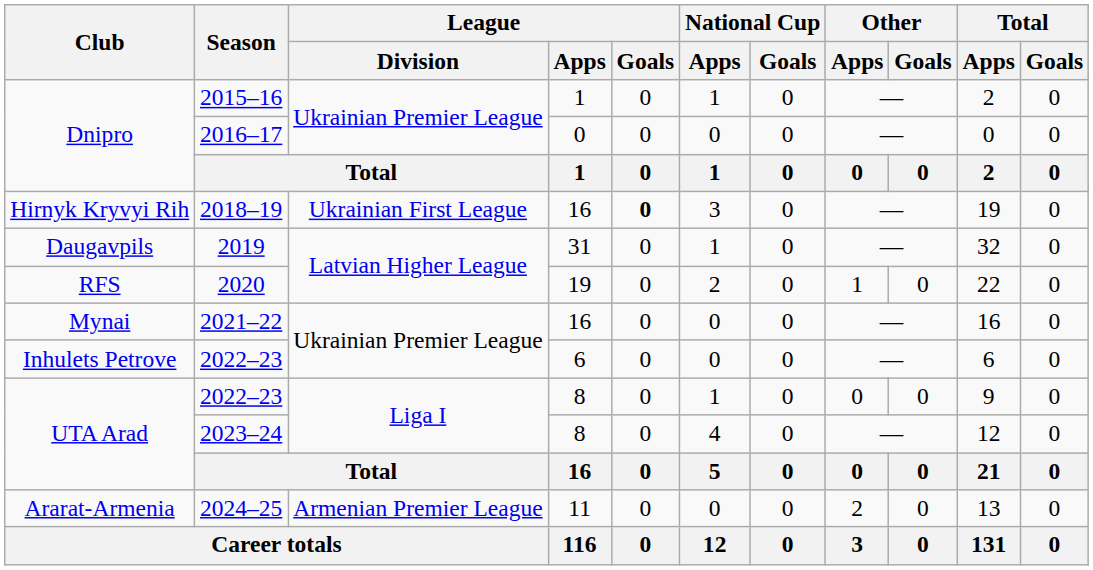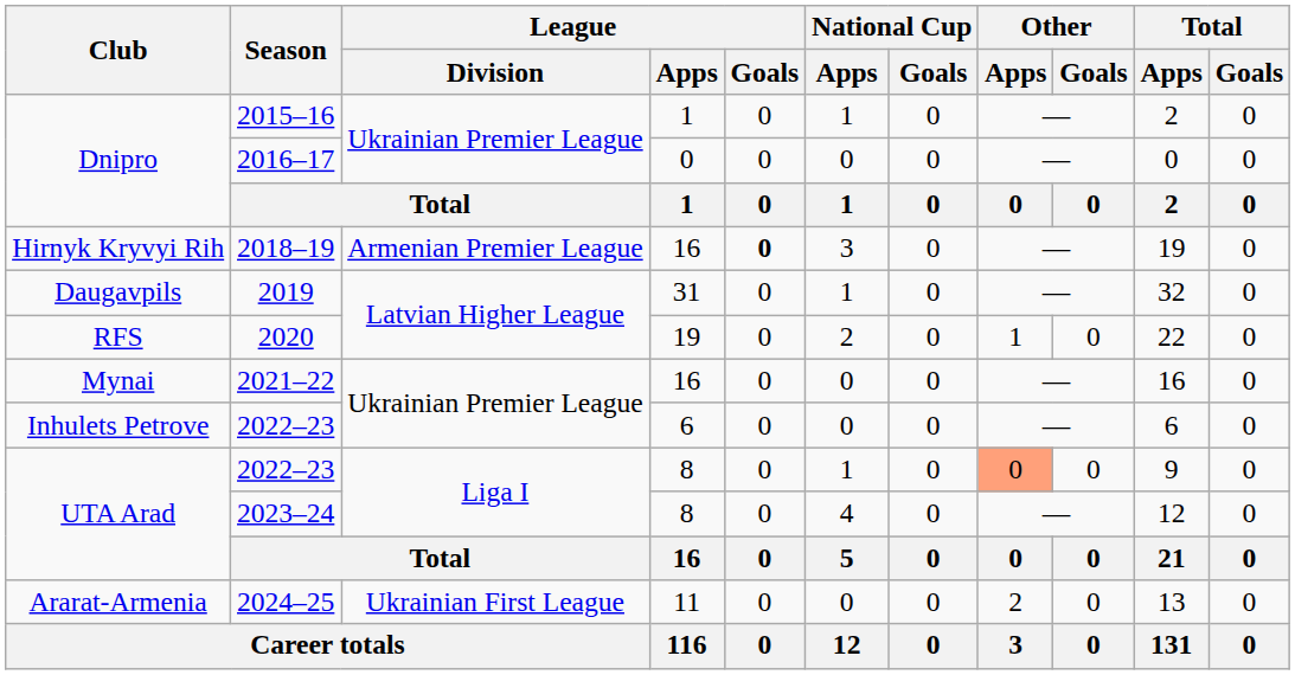 <table class="wikitable" style="text-align:center">
 <tr>
 <th rowspan="2">Club</th>
 <th rowspan="2">Season</th>
 <th colspan="3">League</th>
 <th colspan="2">National Cup</th>
 <th colspan="2">Other</th>
 <th colspan="2">Total</th>
 </tr>
 <tr>
 <th>Division</th>
 <th>Apps</th>
 <th>Goals</th>
 <th>Apps</th>
 <th>Goals</th>
 <th>Apps</th>
 <th>Goals</th>
 <th>Apps</th>
 <th>Goals</th>
 </tr>
 <tr>
 <td rowspan="3"><a href='#'>Dnipro</a></td>
 <td><a href='#'>2015–16</a></td>
 <td rowspan="2"><a href='#'>Ukrainian Premier League</a></td>
 <td>1</td>
 <td>0</td>
 <td>1</td>
 <td>0</td>
 <td colspan="2">—</td>
 <td>2</td>
 <td>0</td>
 </tr>
 <tr>
 <td><a href='#'>2016–17</a></td>
 <td>0</td>
 <td>0</td>
 <td>0</td>
 <td>0</td>
 <td colspan="2">—</td>
 <td>0</td>
 <td>0</td>
 </tr>
 <tr>
 <th colspan="2">Total</th>
 <th>1</th>
 <th>0</th>
 <th>1</th>
 <th>0</th>
 <th>0</th>
 <th>0</th>
 <th>2</th>
 <th>0</th>
 </tr>
 <tr>
 <td><a href='#'>Hirnyk Kryvyi Rih</a></td>
 <td><a href='#'>2018–19</a></td>
-<td><a href='#'>Ukrainian First League</a></td>
+<td><a href='#'>Armenian Premier League</a></td>
 <td>16</td>
 <td><strong>0</strong></td>
 <td>3</td>
 <td>0</td>
 <td colspan="2">—</td>
 <td>19</td>
 <td>0</td>
 </tr>
 <tr>
 <td><a href='#'>Daugavpils</a></td>
 <td><a href='#'>2019</a></td>
 <td rowspan="2"><a href='#'>Latvian Higher League</a></td>
 <td>31</td>
 <td>0</td>
 <td>1</td>
 <td>0</td>
 <td colspan="2">—</td>
 <td>32</td>
 <td>0</td>
 </tr>
 <tr>
 <td><a href='#'>RFS</a></td>
 <td><a href='#'>2020</a></td>
 <td>19</td>
 <td>0</td>
 <td>2</td>
 <td>0</td>
 <td>1</td>
 <td>0</td>
 <td>22</td>
 <td>0</td>
 </tr>
 <tr>
 <td><a href='#'>Mynai</a></td>
 <td><a href='#'>2021–22</a></td>
 <td rowspan="2">Ukrainian Premier League</td>
 <td>16</td>
 <td>0</td>
 <td>0</td>
 <td>0</td>
 <td colspan="2">—</td>
 <td>16</td>
 <td>0</td>
 </tr>
 <tr>
 <td><a href='#'>Inhulets Petrove</a></td>
 <td><a href='#'>2022–23</a></td>
 <td>6</td>
 <td>0</td>
 <td>0</td>
 <td>0</td>
 <td colspan="2">—</td>
 <td>6</td>
 <td>0</td>
 </tr>
 <tr>
 <td rowspan="3"><a href='#'>UTA Arad</a></td>
 <td><a href='#'>2022–23</a></td>
 <td rowspan="2"><a href='#'>Liga I</a></td>
 <td>8</td>
 <td>0</td>
 <td>1</td>
 <td>0</td>
-<td>0</td>
+<td style="background: lightsalmon;">0</td>
 <td>0</td>
 <td>9</td>
 <td>0</td>
 </tr>
 <tr>
 <td><a href='#'>2023–24</a></td>
 <td>8</td>
 <td>0</td>
 <td>4</td>
 <td>0</td>
 <td colspan="2">—</td>
 <td>12</td>
 <td>0</td>
 </tr>
 <tr>
 <th colspan="2">Total</th>
 <th>16</th>
 <th>0</th>
 <th>5</th>
 <th>0</th>
 <th>0</th>
 <th>0</th>
 <th>21</th>
 <th>0</th>
 </tr>
 <tr>
 <td><a href='#'>Ararat-Armenia</a></td>
 <td><a href='#'>2024–25</a></td>
-<td><a href='#'>Armenian Premier League</a></td>
+<td><a href='#'>Ukrainian First League</a></td>
 <td>11</td>
 <td>0</td>
 <td>0</td>
 <td>0</td>
 <td>2</td>
 <td>0</td>
 <td>13</td>
 <td>0</td>
 </tr>
 <tr>
 <th colspan="3">Career totals</th>
 <th>116</th>
 <th>0</th>
 <th>12</th>
 <th>0</th>
 <th>3</th>
 <th>0</th>
 <th>131</th>
 <th>0</th>
 </tr>
 </table>
